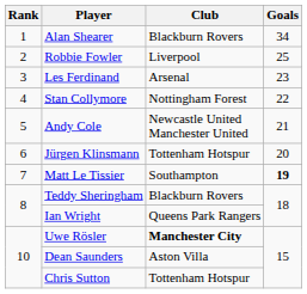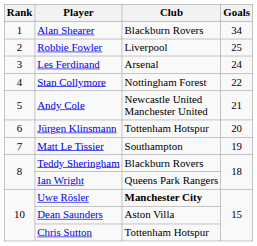 <table class="wikitable">
 <tr>
 <th>Rank</th>
 <th>Player</th>
 <th>Club</th>
 <th>Goals</th>
 </tr>
 <tr>
 <td align=center>1</td>
 <td> <a href='#'>Alan Shearer</a></td>
 <td>Blackburn Rovers</td>
 <td align=center>34</td>
 </tr>
 <tr>
 <td align=center>2</td>
 <td> <a href='#'>Robbie Fowler</a></td>
 <td>Liverpool</td>
 <td align=center>25</td>
 </tr>
 <tr>
 <td align=center>3</td>
 <td> <a href='#'>Les Ferdinand</a></td>
 <td>Arsenal</td>
-<td align=center>23</td>
+<td align=center>24</td>
 </tr>
 <tr>
 <td align=center>4</td>
 <td> <a href='#'>Stan Collymore</a></td>
 <td>Nottingham Forest</td>
 <td align=center>22</td>
 </tr>
 <tr>
 <td align=center>5</td>
 <td> <a href='#'>Andy Cole</a></td>
 <td>Newcastle United<br>Manchester United</td>
 <td align=center>21</td>
 </tr>
 <tr>
 <td align=center>6</td>
 <td> <a href='#'>Jürgen Klinsmann</a></td>
 <td>Tottenham Hotspur</td>
 <td align=center>20</td>
 </tr>
 <tr>
 <td align=center>7</td>
 <td> <a href='#'>Matt Le Tissier</a></td>
 <td>Southampton</td>
-<td align=center><strong>19</strong></td>
+<td align=center>19</td>
 </tr>
 <tr>
 <td rowspan="2" align=center>8</td>
 <td> <a href='#'>Teddy Sheringham</a></td>
 <td>Blackburn Rovers</td>
 <td rowspan="2" align=center>18</td>
 </tr>
 <tr>
 <td> <a href='#'>Ian Wright</a></td>
 <td>Queens Park Rangers</td>
 </tr>
 <tr>
 <td rowspan="3" align=center>10</td>
 <td> <a href='#'>Uwe Rösler</a></td>
 <td><strong>Manchester City</strong></td>
 <td rowspan="3" align=center>15</td>
 </tr>
 <tr>
 <td> <a href='#'>Dean Saunders</a></td>
 <td>Aston Villa</td>
 </tr>
 <tr>
 <td> <a href='#'>Chris Sutton</a></td>
 <td>Tottenham Hotspur</td>
 </tr>
 </table>
